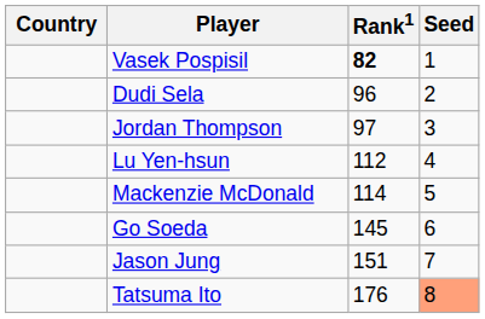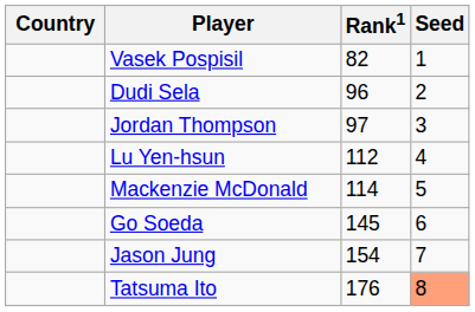 <table class="sortable wikitable">
 <tr>
 <th width="70">Country</th>
 <th width="175">Player</th>
 <th>Rank<sup>1</sup></th>
 <th>Seed</th>
 </tr>
 <tr>
 <td></td>
 <td><a href='#'>Vasek Pospisil</a></td>
-<td><strong>82</strong></td>
+<td>82</td>
 <td>1</td>
 </tr>
 <tr>
 <td></td>
 <td><a href='#'>Dudi Sela</a></td>
 <td>96</td>
 <td>2</td>
 </tr>
 <tr>
 <td></td>
 <td><a href='#'>Jordan Thompson</a></td>
 <td>97</td>
 <td>3</td>
 </tr>
 <tr>
 <td></td>
 <td><a href='#'>Lu Yen-hsun</a></td>
 <td>112</td>
 <td>4</td>
 </tr>
 <tr>
 <td></td>
 <td><a href='#'>Mackenzie McDonald</a></td>
 <td>114</td>
 <td>5</td>
 </tr>
 <tr>
 <td></td>
 <td><a href='#'>Go Soeda</a></td>
 <td>145</td>
 <td>6</td>
 </tr>
 <tr>
 <td></td>
 <td><a href='#'>Jason Jung</a></td>
-<td>151</td>
+<td>154</td>
 <td>7</td>
 </tr>
 <tr>
 <td></td>
 <td><a href='#'>Tatsuma Ito</a></td>
 <td>176</td>
 <td style="background: lightsalmon;">8</td>
 </tr>
 </table>
